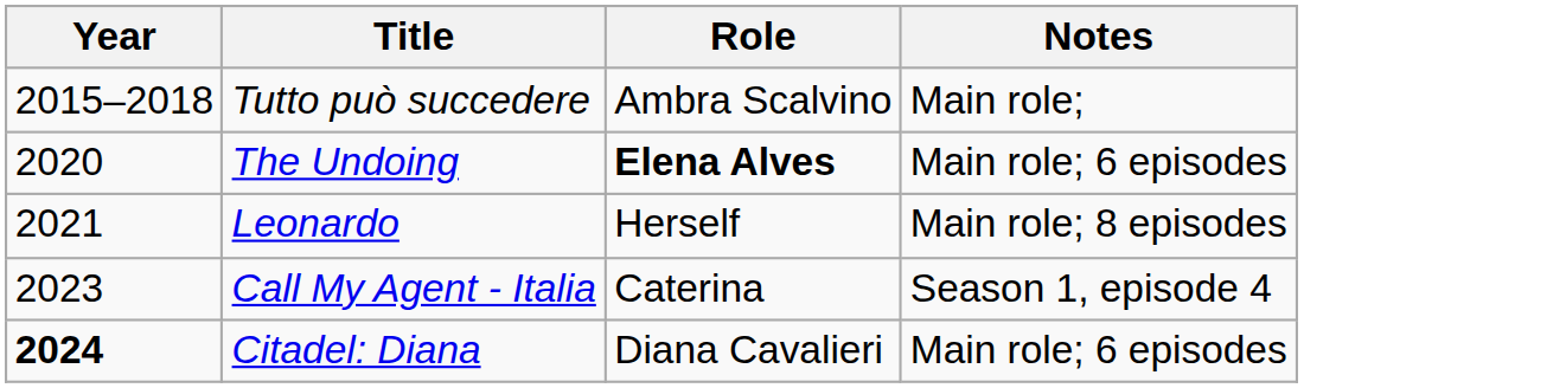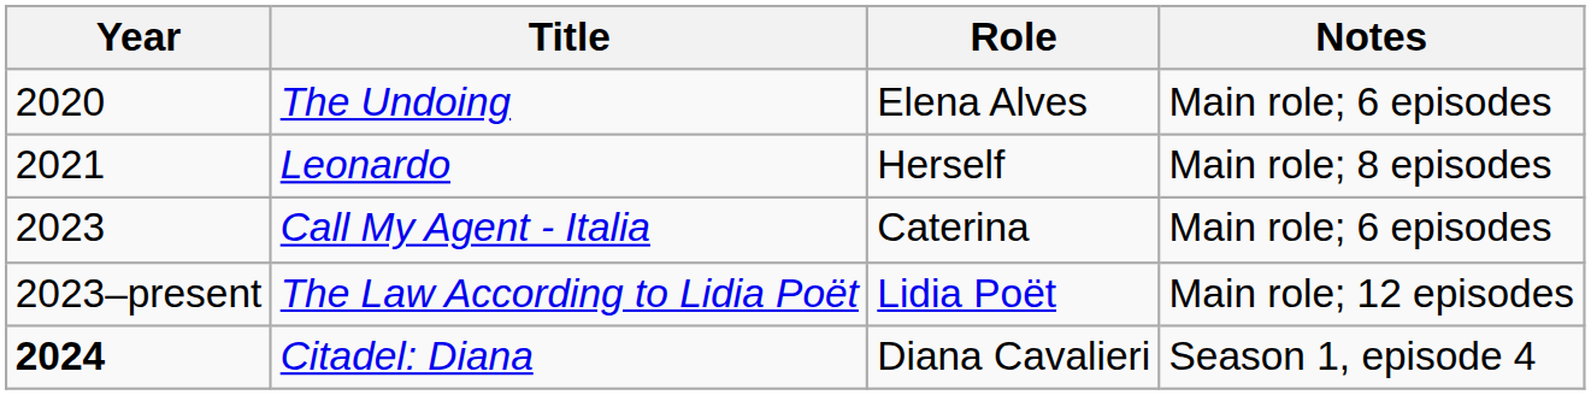 <table class="wikitable sortable">
 <tr>
 <th>Year</th>
 <th>Title</th>
 <th>Role</th>
 <th class="unsortable">Notes</th>
 </tr>
 <tr>
-<td>2015–2018</td>
-<td><em>Tutto può succedere</em></td>
-<td>Ambra Scalvino</td>
-<td>Main role; </td>
-</tr>
-<tr>
 <td>2020</td>
 <td><em><a href='#'>The Undoing</a></em></td>
-<td><strong>Elena Alves</strong></td>
+<td>Elena Alves</td>
 <td>Main role; 6 episodes</td>
 </tr>
 <tr>
 <td>2021</td>
 <td><em><a href='#'>Leonardo</a></em></td>
 <td>Herself</td>
 <td>Main role; 8 episodes</td>
 </tr>
 <tr>
 <td>2023</td>
 <td><em><a href='#'>Call My Agent - Italia</a></em></td>
 <td>Caterina </td>
-<td>Season 1, episode 4</td>
+<td>Main role; 6 episodes</td>
+</tr>
+<tr>
+<td>2023–present</td>
+<td><em><a href='#'>The Law According to Lidia Poët</a></em></td>
+<td><a href='#'>Lidia Poët</a></td>
+<td>Main role; 12 episodes</td>
 </tr>
 <tr>
 <td><strong>2024</strong></td>
 <td><em><a href='#'>Citadel: Diana</a></em></td>
 <td>Diana Cavalieri</td>
-<td>Main role; 6 episodes</td>
+<td>Season 1, episode 4</td>
 </tr>
 </table>
